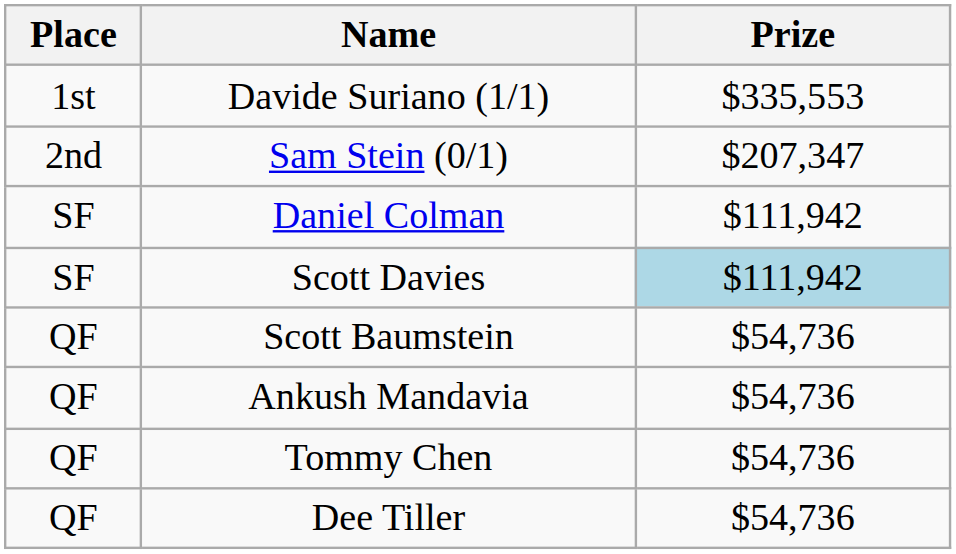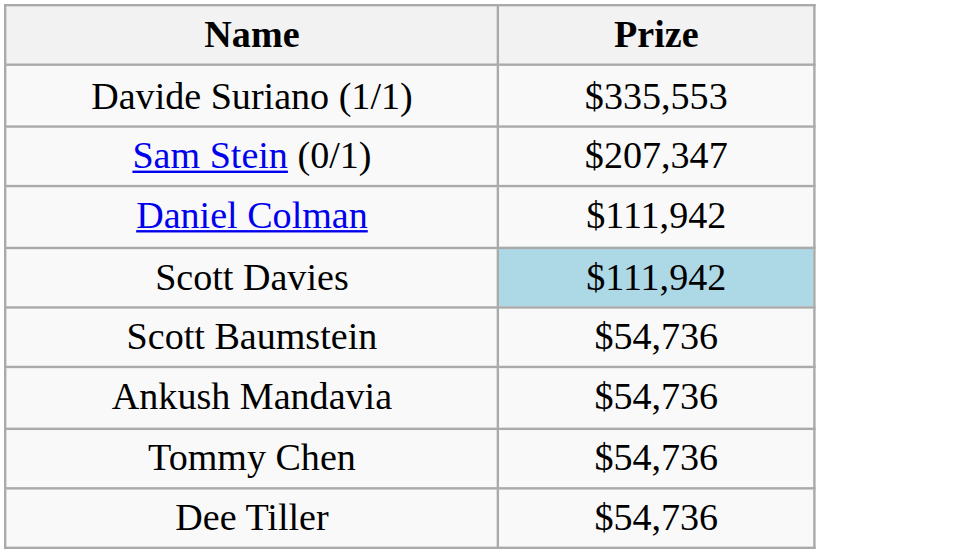 <table class="wikitable">
 <tr>
-<th width="50">Place</th>
 <th width="200">Name</th>
 <th width="125">Prize</th>
 </tr>
 <tr>
-<td align = "center">1st</td>
 <td align = "center">Davide Suriano (1/1)</td>
 <td align = "center">$335,553</td>
 </tr>
 <tr>
-<td align = "center">2nd</td>
 <td align = "center"><a href='#'>Sam Stein</a> (0/1)</td>
 <td align = "center">$207,347</td>
 </tr>
 <tr>
-<td align = "center">SF</td>
 <td align = "center"><a href='#'>Daniel Colman</a></td>
 <td align = "center">$111,942</td>
 </tr>
 <tr>
-<td align = "center">SF</td>
 <td align = "center">Scott Davies</td>
 <td align = "center" style="background: lightblue;">$111,942</td>
 </tr>
 <tr>
-<td align = "center">QF</td>
 <td align = "center">Scott Baumstein</td>
 <td align = "center">$54,736</td>
 </tr>
 <tr>
-<td align = "center">QF</td>
 <td align = "center">Ankush Mandavia</td>
 <td align = "center">$54,736</td>
 </tr>
 <tr>
-<td align = "center">QF</td>
 <td align = "center">Tommy Chen</td>
 <td align = "center">$54,736</td>
 </tr>
 <tr>
-<td align = "center">QF</td>
 <td align = "center">Dee Tiller</td>
 <td align = "center">$54,736</td>
 </tr>
 </table>
